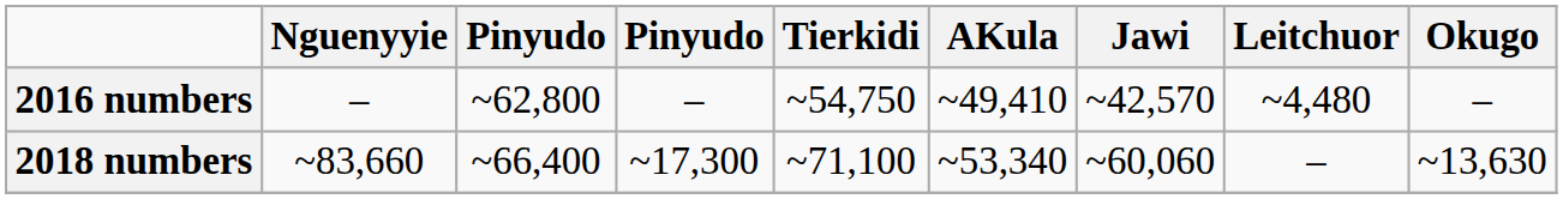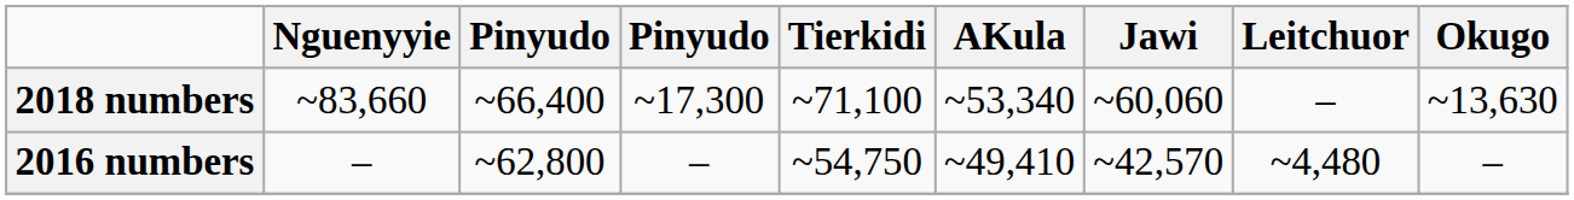 <table class="wikitable" style="text-align: center;">
 <tr>
 <td></td>
 <th>Nguenyyie</th>
 <th>Pinyudo</th>
 <th>Pinyudo</th>
 <th>Tierkidi</th>
 <th>AKula</th>
 <th>Jawi</th>
 <th>Leitchuor</th>
 <th>Okugo</th>
 </tr>
 <tr>
+<th>2018 numbers</th>
+<td>~83,660</td>
+<td>~66,400</td>
+<td>~17,300</td>
+<td>~71,100</td>
+<td>~53,340</td>
+<td>~60,060</td>
+<td>–</td>
+<td>~13,630</td>
+</tr>
+<tr>
 <th>2016 numbers</th>
 <td>–</td>
 <td>~62,800</td>
 <td>–</td>
 <td>~54,750</td>
 <td>~49,410</td>
 <td>~42,570</td>
 <td>~4,480</td>
 <td>–</td>
 </tr>
 <tr>
-<th>2018 numbers</th>
-<td>~83,660</td>
-<td>~66,400</td>
-<td>~17,300</td>
-<td>~71,100</td>
-<td>~53,340</td>
-<td>~60,060</td>
-<td>–</td>
-<td>~13,630</td>
-</tr>
-<tr>
 </tr>
 </table>
